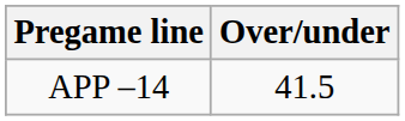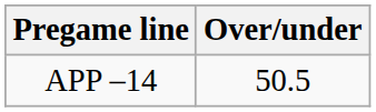 <table class="wikitable">
 <tr align="center">
 <th style=>Pregame line</th>
 <th style=>Over/under</th>
 </tr>
 <tr align="center">
 <td>APP –14</td>
-<td>41.5</td>
+<td>50.5</td>
 </tr>
 </table>
